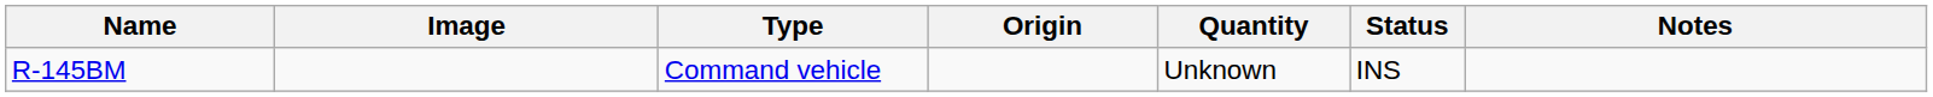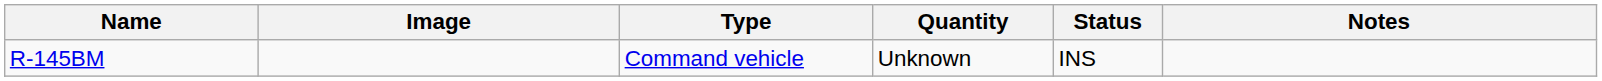 <table class="wikitable" style="width:90%;">
 <tr>
 <th width=14%>Name</th>
 <th width=20%>Image</th>
 <th width=14%>Type</th>
-<th width=12%>Origin</th>
 <th width=10%>Quantity</th>
 <th width=06%>Status</th>
 <th width=24%>Notes</th>
 </tr>
 <tr>
 <td><a href='#'>R-145BM</a></td>
 <td></td>
 <td><a href='#'>Command vehicle</a></td>
-<td></td>
 <td>Unknown</td>
 <td>INS</td>
 <td></td>
 </tr>
 </table>
